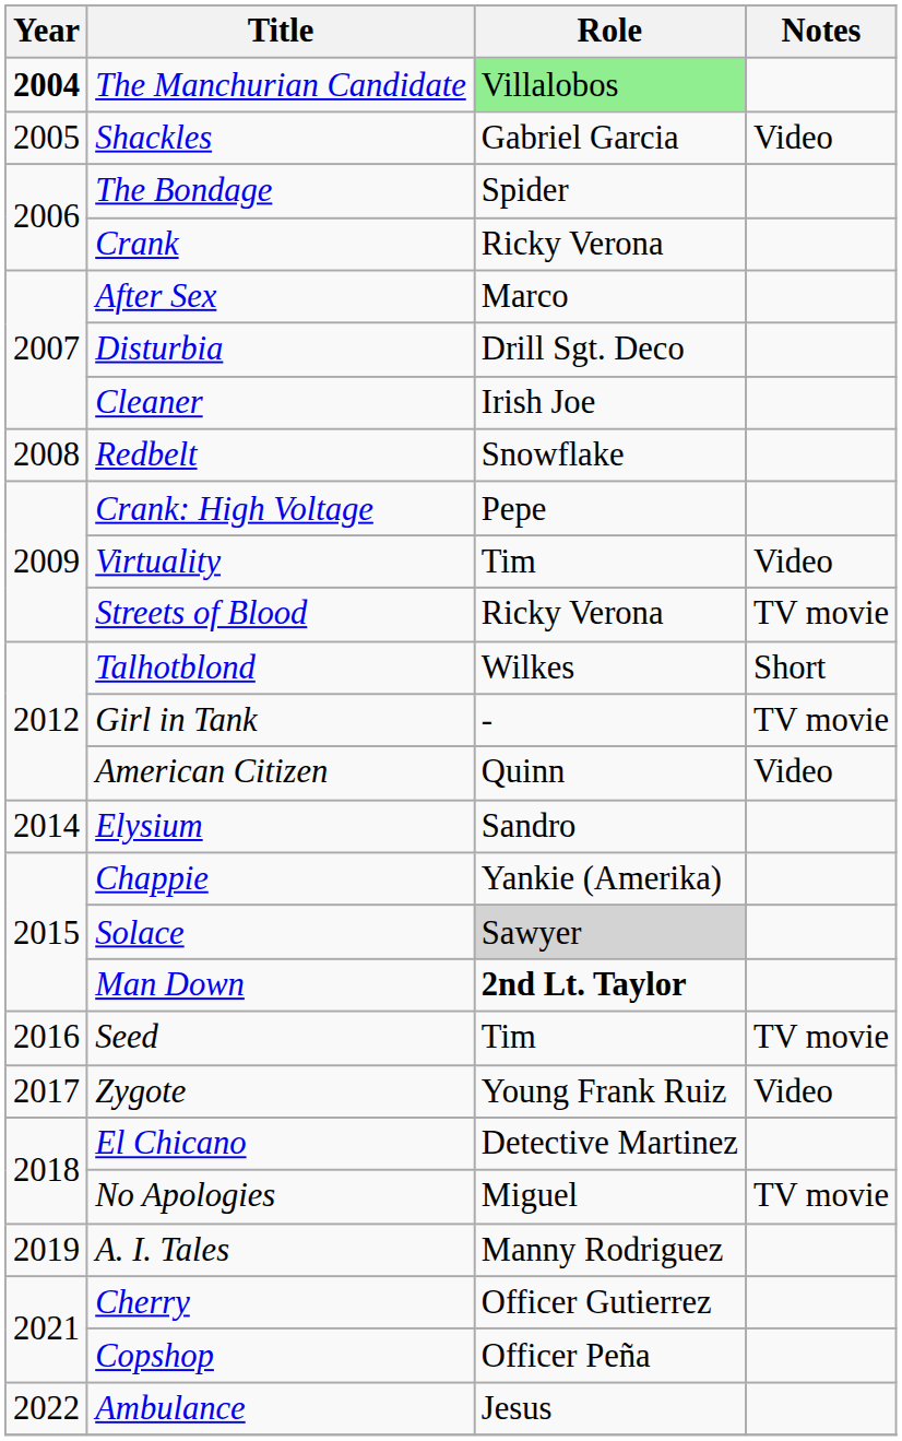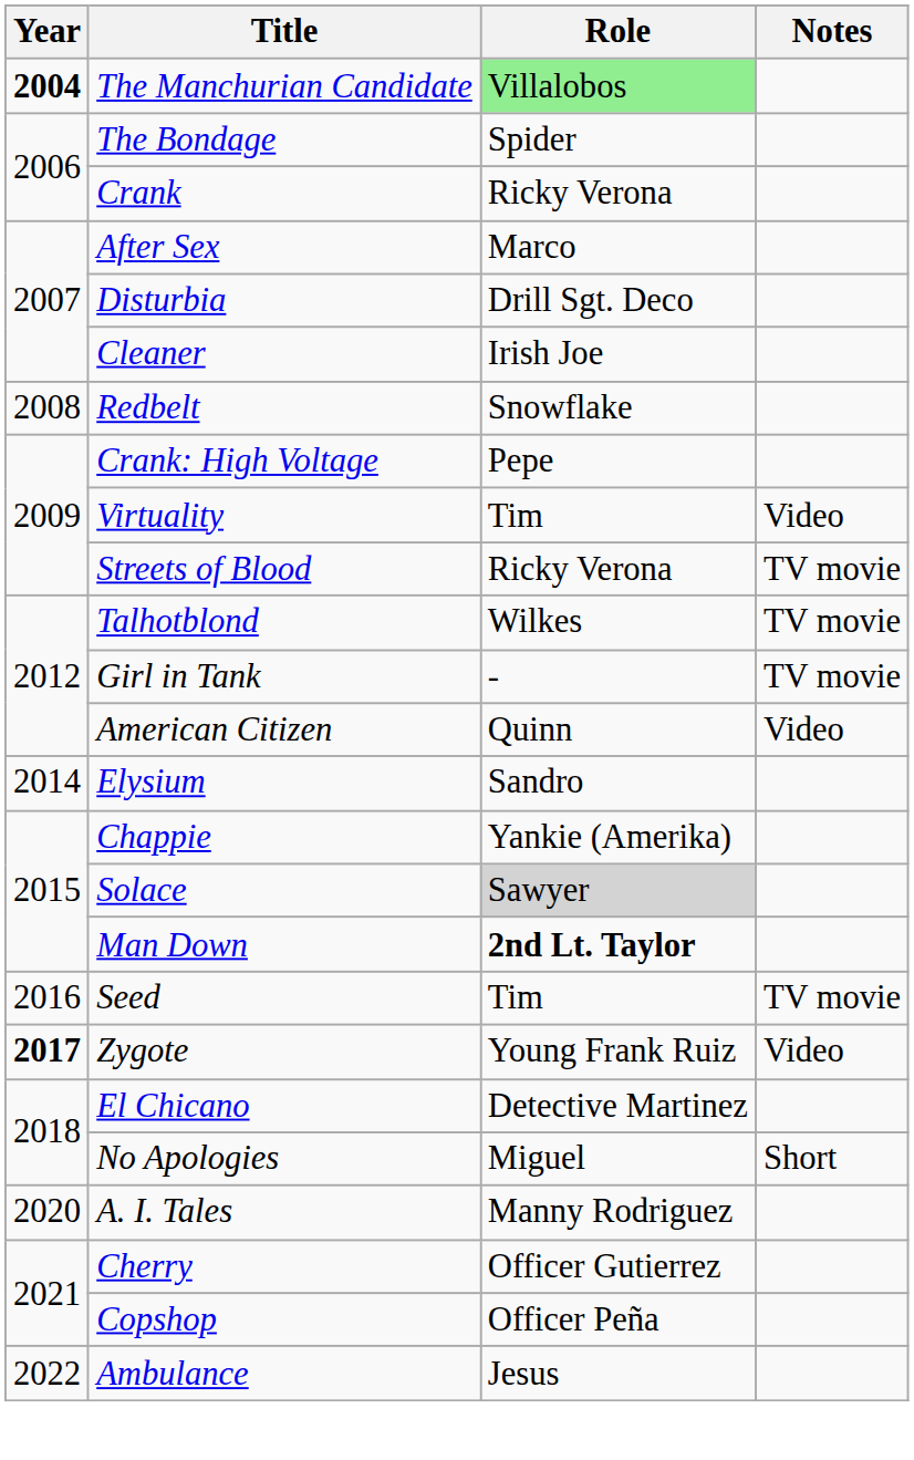 <table class="wikitable sortable">
 <tr>
 <th>Year</th>
 <th>Title</th>
 <th>Role</th>
 <th class="unsortable">Notes</th>
 </tr>
 <tr>
 <td><strong>2004</strong></td>
 <td><em><a href='#'>The Manchurian Candidate</a></em></td>
 <td style="background: lightgreen;">Villalobos</td>
 <td></td>
-</tr>
-<tr>
-<td>2005</td>
-<td><em><a href='#'>Shackles</a></em></td>
-<td>Gabriel Garcia</td>
-<td>Video</td>
 </tr>
 <tr>
 <td rowspan="2">2006</td>
 <td><em><a href='#'>The Bondage</a></em></td>
 <td>Spider</td>
 <td></td>
 </tr>
 <tr>
 <td><em><a href='#'>Crank</a></em></td>
 <td>Ricky Verona</td>
 <td></td>
 </tr>
 <tr>
 <td rowspan="3">2007</td>
 <td><em><a href='#'>After Sex</a></em></td>
 <td>Marco</td>
 <td></td>
 </tr>
 <tr>
 <td><em><a href='#'>Disturbia</a></em></td>
 <td>Drill Sgt. Deco</td>
 <td></td>
 </tr>
 <tr>
 <td><em><a href='#'>Cleaner</a></em></td>
 <td>Irish Joe</td>
 <td></td>
 </tr>
 <tr>
 <td>2008</td>
 <td><em><a href='#'>Redbelt</a></em></td>
 <td>Snowflake</td>
 <td></td>
 </tr>
 <tr>
 <td rowspan="3">2009</td>
 <td><em><a href='#'>Crank: High Voltage</a></em></td>
 <td>Pepe</td>
 <td></td>
 </tr>
 <tr>
 <td><em><a href='#'>Virtuality</a></em></td>
 <td>Tim</td>
 <td>Video</td>
 </tr>
 <tr>
 <td><em><a href='#'>Streets of Blood</a></em></td>
 <td>Ricky Verona</td>
 <td>TV movie</td>
 </tr>
 <tr>
 <td rowspan="3">2012</td>
 <td><em><a href='#'>Talhotblond</a></em></td>
 <td>Wilkes</td>
-<td>Short</td>
+<td>TV movie</td>
 </tr>
 <tr>
 <td><em>Girl in Tank</em></td>
 <td>-</td>
 <td>TV movie</td>
 </tr>
 <tr>
 <td><em>American Citizen</em></td>
 <td>Quinn</td>
 <td>Video</td>
 </tr>
 <tr>
 <td>2014</td>
 <td><em><a href='#'>Elysium</a></em></td>
 <td>Sandro</td>
 <td></td>
 </tr>
 <tr>
 <td rowspan="3">2015</td>
 <td><em><a href='#'>Chappie</a></em></td>
 <td>Yankie (Amerika)</td>
 <td></td>
 </tr>
 <tr>
 <td><em><a href='#'>Solace</a></em></td>
 <td style="background: lightgrey;">Sawyer</td>
 <td></td>
 </tr>
 <tr>
 <td><em><a href='#'>Man Down</a></em></td>
 <td><strong>2nd Lt. Taylor</strong></td>
 <td></td>
 </tr>
 <tr>
 <td>2016</td>
 <td><em>Seed</em></td>
 <td>Tim</td>
 <td>TV movie</td>
 </tr>
 <tr>
-<td>2017</td>
+<td><strong>2017</strong></td>
 <td><em>Zygote</em></td>
 <td>Young Frank Ruiz</td>
 <td>Video</td>
 </tr>
 <tr>
 <td rowspan="2">2018</td>
 <td><em><a href='#'>El Chicano</a></em></td>
 <td>Detective Martinez</td>
 <td></td>
 </tr>
 <tr>
 <td><em>No Apologies</em></td>
 <td>Miguel</td>
-<td>TV movie</td>
+<td>Short</td>
 </tr>
 <tr>
-<td>2019</td>
+<td>2020</td>
 <td><em>A. I. Tales</em></td>
 <td>Manny Rodriguez</td>
 <td></td>
 </tr>
 <tr>
 <td rowspan="2">2021</td>
 <td><em><a href='#'>Cherry</a></em></td>
 <td>Officer Gutierrez</td>
 <td></td>
 </tr>
 <tr>
 <td><em><a href='#'>Copshop</a></em></td>
 <td>Officer Peña</td>
 <td></td>
 </tr>
 <tr>
 <td>2022</td>
 <td><em><a href='#'>Ambulance</a></em></td>
 <td>Jesus</td>
 <td></td>
 </tr>
 <tr>
 </tr>
 </table>
